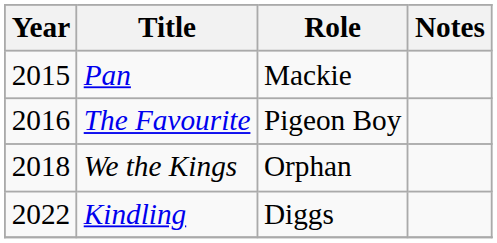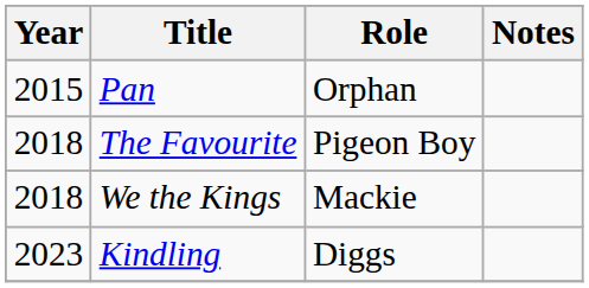 <table class="wikitable sortable">
 <tr>
 <th>Year</th>
 <th>Title</th>
 <th>Role</th>
 <th class="unsortable">Notes</th>
 </tr>
 <tr>
 <td>2015</td>
 <td><em><a href='#'>Pan</a></em></td>
-<td>Mackie</td>
+<td>Orphan</td>
 <td></td>
 </tr>
 <tr>
-<td>2016</td>
+<td>2018</td>
 <td><em><a href='#'>The Favourite</a></em></td>
 <td>Pigeon Boy</td>
 <td></td>
 </tr>
 <tr>
 <td>2018</td>
 <td><em>We the Kings</em></td>
-<td>Orphan</td>
+<td>Mackie</td>
 <td></td>
 </tr>
 <tr>
-<td>2022</td>
+<td>2023</td>
 <td><em><a href='#'>Kindling</a></em></td>
 <td>Diggs</td>
 <td></td>
 </tr>
 <tr>
 </tr>
 </table>
